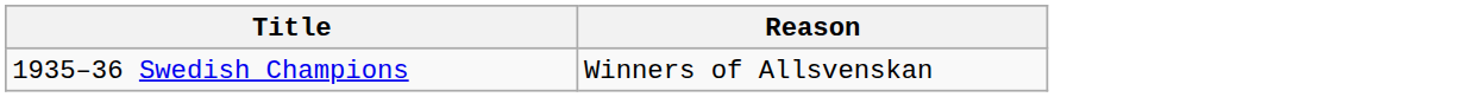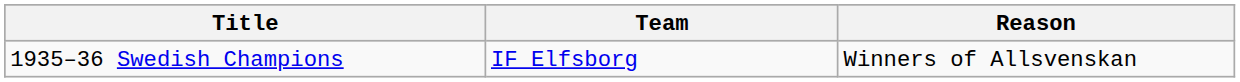 <table class="wikitable" style="text-align: left;">
 <tr>
 <th style="width: 275px;">Title</th>
+<th style="width: 200px;">Team</th>
 <th style="width: 225px;">Reason</th>
 </tr>
 <tr>
 <td>1935–36 <a href='#'>Swedish Champions</a></td>
+<td><a href='#'>IF Elfsborg</a></td>
 <td>Winners of Allsvenskan</td>
 </tr>
 </table>
